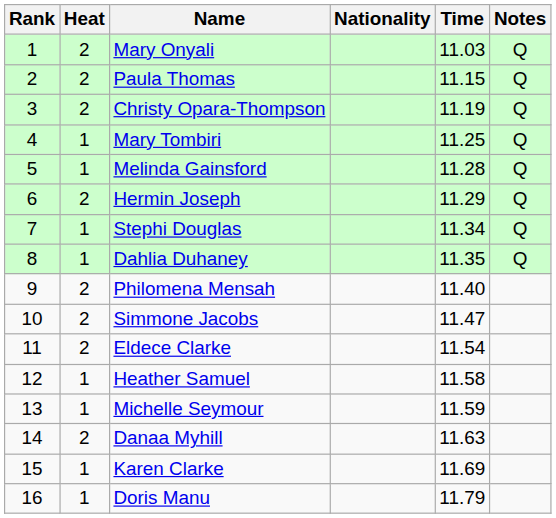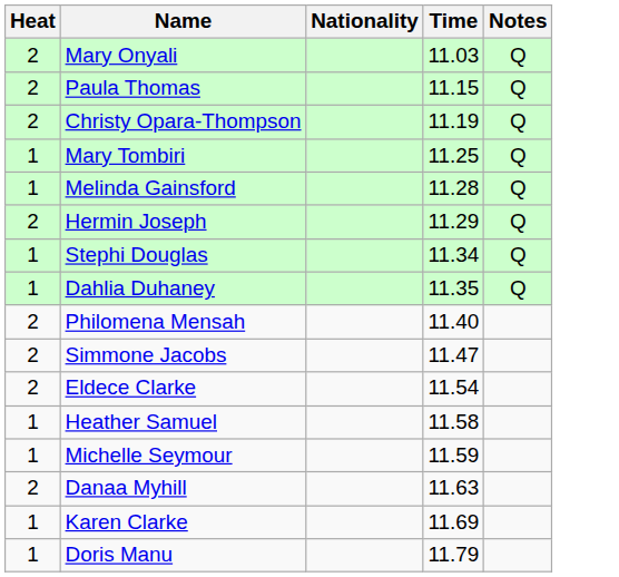 <table class="wikitable sortable" style="text-align:center">
 <tr>
-<th>Rank</th>
 <th>Heat</th>
 <th>Name</th>
 <th>Nationality</th>
 <th>Time</th>
 <th>Notes</th>
 </tr>
 <tr bgcolor=ccffcc>
-<td>1</td>
 <td>2</td>
 <td align=left><a href='#'>Mary Onyali</a></td>
 <td align=left></td>
 <td>11.03</td>
 <td>Q</td>
 </tr>
 <tr bgcolor=ccffcc>
 <td>2</td>
-<td>2</td>
 <td align=left><a href='#'>Paula Thomas</a></td>
 <td align=left></td>
 <td>11.15</td>
 <td>Q</td>
 </tr>
 <tr bgcolor=ccffcc>
-<td>3</td>
 <td>2</td>
 <td align=left><a href='#'>Christy Opara-Thompson</a></td>
 <td align=left></td>
 <td>11.19</td>
 <td>Q</td>
 </tr>
 <tr bgcolor=ccffcc>
-<td>4</td>
 <td>1</td>
 <td align=left><a href='#'>Mary Tombiri</a></td>
 <td align=left></td>
 <td>11.25</td>
 <td>Q</td>
 </tr>
 <tr bgcolor=ccffcc>
-<td>5</td>
 <td>1</td>
 <td align=left><a href='#'>Melinda Gainsford</a></td>
 <td align=left></td>
 <td>11.28</td>
 <td>Q</td>
 </tr>
 <tr bgcolor=ccffcc>
-<td>6</td>
 <td>2</td>
 <td align=left><a href='#'>Hermin Joseph</a></td>
 <td align=left></td>
 <td>11.29</td>
 <td>Q</td>
 </tr>
 <tr bgcolor=ccffcc>
-<td>7</td>
 <td>1</td>
 <td align=left><a href='#'>Stephi Douglas</a></td>
 <td align=left></td>
 <td>11.34</td>
 <td>Q</td>
 </tr>
 <tr bgcolor=ccffcc>
-<td>8</td>
 <td>1</td>
 <td align=left><a href='#'>Dahlia Duhaney</a></td>
 <td align=left></td>
 <td>11.35</td>
 <td>Q</td>
 </tr>
 <tr>
-<td>9</td>
 <td>2</td>
 <td align=left><a href='#'>Philomena Mensah</a></td>
 <td align=left></td>
 <td>11.40</td>
 <td></td>
 </tr>
 <tr>
-<td>10</td>
 <td>2</td>
 <td align=left><a href='#'>Simmone Jacobs</a></td>
 <td align=left></td>
 <td>11.47</td>
 <td></td>
 </tr>
 <tr>
-<td>11</td>
 <td>2</td>
 <td align=left><a href='#'>Eldece Clarke</a></td>
 <td align=left></td>
 <td>11.54</td>
 <td></td>
 </tr>
 <tr>
-<td>12</td>
 <td>1</td>
 <td align=left><a href='#'>Heather Samuel</a></td>
 <td align=left></td>
 <td>11.58</td>
 <td></td>
 </tr>
 <tr>
-<td>13</td>
 <td>1</td>
 <td align=left><a href='#'>Michelle Seymour</a></td>
 <td align=left></td>
 <td>11.59</td>
 <td></td>
 </tr>
 <tr>
-<td>14</td>
 <td>2</td>
 <td align=left><a href='#'>Danaa Myhill</a></td>
 <td align=left></td>
 <td>11.63</td>
 <td></td>
 </tr>
 <tr>
-<td>15</td>
 <td>1</td>
 <td align=left><a href='#'>Karen Clarke</a></td>
 <td align=left></td>
 <td>11.69</td>
 <td></td>
 </tr>
 <tr>
-<td>16</td>
 <td>1</td>
 <td align=left><a href='#'>Doris Manu</a></td>
 <td align=left></td>
 <td>11.79</td>
 <td></td>
 </tr>
 </table>
